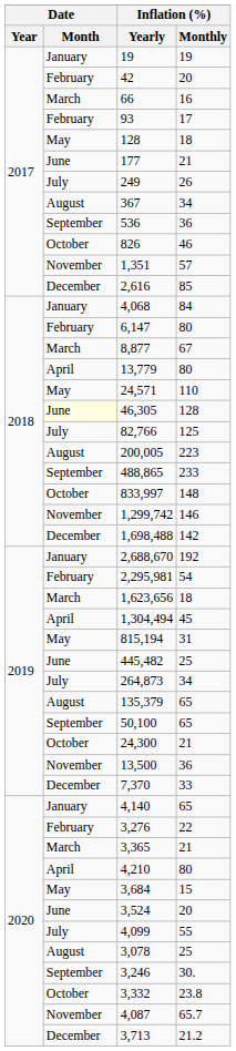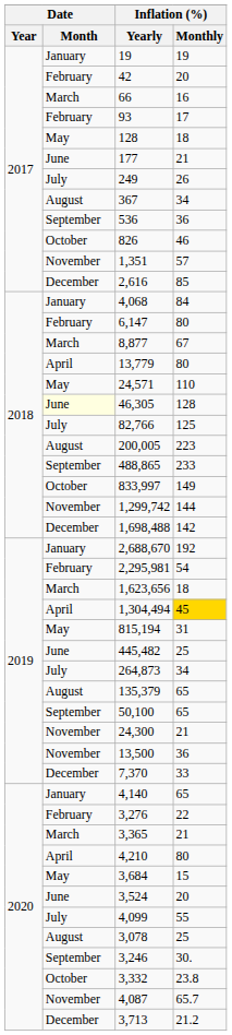 <table class="wikitable">
 <tr>
 </tr>
 <tr>
 <th scope="col" style="width:50%;" colspan="2">Date</th>
 <th scope="col" style="width:50%;" colspan="2">Inflation (%)</th>
 </tr>
 <tr>
 <th>Year</th>
 <th>Month</th>
 <th>Yearly</th>
 <th>Monthly</th>
 </tr>
 <tr>
 <td rowspan=12>2017</td>
 <td>January</td>
 <td>19</td>
 <td>19</td>
 </tr>
 <tr>
 <td>February</td>
 <td>42</td>
 <td>20</td>
 </tr>
 <tr>
 <td>March</td>
 <td>66</td>
 <td>16</td>
 </tr>
 <tr>
 <td>February</td>
 <td>93</td>
 <td>17</td>
 </tr>
 <tr>
 <td>May</td>
 <td>128</td>
 <td>18</td>
 </tr>
 <tr>
 <td>June</td>
 <td>177</td>
 <td>21</td>
 </tr>
 <tr>
 <td>July</td>
 <td>249</td>
 <td>26</td>
 </tr>
 <tr>
 <td>August</td>
 <td>367</td>
 <td>34</td>
 </tr>
 <tr>
 <td>September</td>
 <td>536</td>
 <td>36</td>
 </tr>
 <tr>
 <td>October</td>
 <td>826</td>
 <td>46</td>
 </tr>
 <tr>
 <td>November</td>
 <td>1,351</td>
 <td>57</td>
 </tr>
 <tr>
 <td>December</td>
 <td>2,616</td>
 <td>85</td>
 </tr>
 <tr>
 <td rowspan=12>2018</td>
 <td>January</td>
 <td>4,068</td>
 <td>84</td>
 </tr>
 <tr>
 <td>February</td>
 <td>6,147</td>
 <td>80</td>
 </tr>
 <tr>
 <td>March</td>
 <td>8,877</td>
 <td>67</td>
 </tr>
 <tr>
 <td>April</td>
 <td>13,779</td>
 <td>80</td>
 </tr>
 <tr>
 <td>May</td>
 <td>24,571</td>
 <td>110</td>
 </tr>
 <tr>
 <td style="background: lightyellow;">June</td>
 <td>46,305</td>
 <td>128</td>
 </tr>
 <tr>
 <td>July</td>
 <td>82,766</td>
 <td>125</td>
 </tr>
 <tr>
 <td>August</td>
 <td>200,005</td>
 <td>223</td>
 </tr>
 <tr>
 <td>September</td>
 <td>488,865</td>
 <td>233</td>
 </tr>
 <tr>
 <td>October</td>
 <td>833,997</td>
-<td>148</td>
+<td>149</td>
 </tr>
 <tr>
 <td>November</td>
 <td>1,299,742</td>
-<td>146</td>
+<td>144</td>
 </tr>
 <tr>
 <td>December</td>
 <td>1,698,488</td>
 <td>142</td>
 </tr>
 <tr>
 <td rowspan=12>2019</td>
 <td>January</td>
 <td>2,688,670</td>
 <td>192</td>
 </tr>
 <tr>
 <td>February</td>
 <td>2,295,981</td>
 <td>54</td>
 </tr>
 <tr>
 <td>March</td>
 <td>1,623,656</td>
 <td>18</td>
 </tr>
 <tr>
 <td>April</td>
 <td>1,304,494</td>
-<td>45</td>
+<td style="background: gold;">45</td>
 </tr>
 <tr>
 <td>May</td>
 <td>815,194</td>
 <td>31</td>
 </tr>
 <tr>
 <td>June</td>
 <td>445,482</td>
 <td>25</td>
 </tr>
 <tr>
 <td>July</td>
 <td>264,873</td>
 <td>34</td>
 </tr>
 <tr>
 <td>August</td>
 <td>135,379</td>
 <td>65</td>
 </tr>
 <tr>
 <td>September</td>
 <td>50,100</td>
 <td>65</td>
 </tr>
 <tr>
-<td>October</td>
+<td>November</td>
 <td>24,300</td>
 <td>21</td>
 </tr>
 <tr>
 <td>November</td>
 <td>13,500</td>
 <td>36</td>
 </tr>
 <tr>
 <td>December</td>
 <td>7,370</td>
 <td>33</td>
 </tr>
 <tr>
 <td rowspan=12>2020</td>
 <td>January</td>
 <td>4,140</td>
 <td>65</td>
 </tr>
 <tr>
 <td>February</td>
 <td>3,276</td>
 <td>22</td>
 </tr>
 <tr>
 <td>March</td>
 <td>3,365</td>
 <td>21</td>
 </tr>
 <tr>
 <td>April</td>
 <td>4,210</td>
 <td>80</td>
 </tr>
 <tr>
 <td>May</td>
 <td>3,684</td>
 <td>15</td>
 </tr>
 <tr>
 <td>June</td>
 <td>3,524</td>
 <td>20</td>
 </tr>
 <tr>
 <td>July</td>
 <td>4,099</td>
 <td>55</td>
 </tr>
 <tr>
 <td>August</td>
 <td>3,078</td>
 <td>25</td>
 </tr>
 <tr>
 <td>September</td>
 <td>3,246</td>
 <td>30.</td>
 </tr>
 <tr>
 <td>October</td>
 <td>3,332</td>
 <td>23.8</td>
 </tr>
 <tr>
 <td>November</td>
 <td>4,087</td>
 <td>65.7</td>
 </tr>
 <tr>
 <td>December</td>
 <td>3,713</td>
 <td>21.2</td>
 </tr>
 </table>
